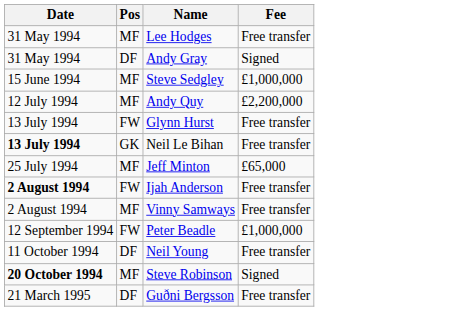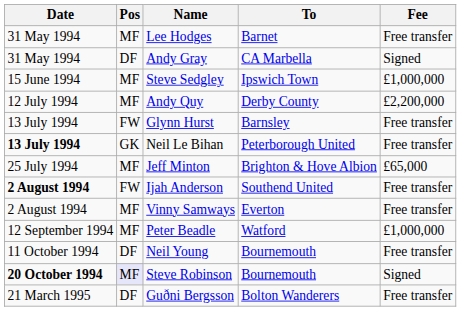 <table class="wikitable">
 <tr>
 <th>Date</th>
 <th>Pos</th>
 <th>Name</th>
+<th>To</th>
 <th>Fee</th>
 </tr>
 <tr>
 <td>31 May 1994</td>
 <td>MF</td>
 <td> <a href='#'>Lee Hodges</a></td>
+<td> <a href='#'>Barnet</a></td>
 <td>Free transfer</td>
 </tr>
 <tr>
 <td>31 May 1994</td>
 <td>DF</td>
 <td> <a href='#'>Andy Gray</a></td>
+<td> <a href='#'>CA Marbella</a></td>
 <td>Signed</td>
 </tr>
 <tr>
 <td>15 June 1994</td>
 <td>MF</td>
 <td> <a href='#'>Steve Sedgley</a></td>
+<td> <a href='#'>Ipswich Town</a></td>
 <td>£1,000,000</td>
 </tr>
 <tr>
 <td>12 July 1994</td>
 <td>MF</td>
 <td> <a href='#'>Andy Quy</a></td>
+<td> <a href='#'>Derby County</a></td>
 <td>£2,200,000</td>
 </tr>
 <tr>
 <td>13 July 1994</td>
 <td>FW</td>
 <td> <a href='#'>Glynn Hurst</a></td>
+<td> <a href='#'>Barnsley</a></td>
 <td>Free transfer</td>
 </tr>
 <tr>
 <td><strong>13 July 1994</strong></td>
 <td>GK</td>
 <td> Neil Le Bihan</td>
+<td> <a href='#'>Peterborough United</a></td>
 <td>Free transfer</td>
 </tr>
 <tr>
 <td>25 July 1994</td>
 <td>MF</td>
 <td> <a href='#'>Jeff Minton</a></td>
+<td> <a href='#'>Brighton & Hove Albion</a></td>
 <td>£65,000</td>
 </tr>
 <tr>
 <td><strong>2 August 1994</strong></td>
 <td>FW</td>
 <td> <a href='#'>Ijah Anderson</a></td>
+<td> <a href='#'>Southend United</a></td>
 <td>Free transfer</td>
 </tr>
 <tr>
 <td>2 August 1994</td>
 <td>MF</td>
 <td> <a href='#'>Vinny Samways</a></td>
+<td> <a href='#'>Everton</a></td>
 <td>Free transfer</td>
 </tr>
 <tr>
 <td>12 September 1994</td>
-<td>FW</td>
+<td>MF</td>
 <td> <a href='#'>Peter Beadle</a></td>
+<td> <a href='#'>Watford</a></td>
 <td>£1,000,000</td>
 </tr>
 <tr>
 <td>11 October 1994</td>
 <td>DF</td>
 <td> <a href='#'>Neil Young</a></td>
+<td> <a href='#'>Bournemouth</a></td>
 <td>Free transfer</td>
 </tr>
 <tr>
 <td><strong>20 October 1994</strong></td>
-<td>MF</td>
+<td style="background: lavender;">MF</td>
 <td> <a href='#'>Steve Robinson</a></td>
+<td> <a href='#'>Bournemouth</a></td>
 <td>Signed</td>
 </tr>
 <tr>
 <td>21 March 1995</td>
 <td>DF</td>
 <td> <a href='#'>Guðni Bergsson</a></td>
+<td> <a href='#'>Bolton Wanderers</a></td>
 <td>Free transfer</td>
 </tr>
 </table>
